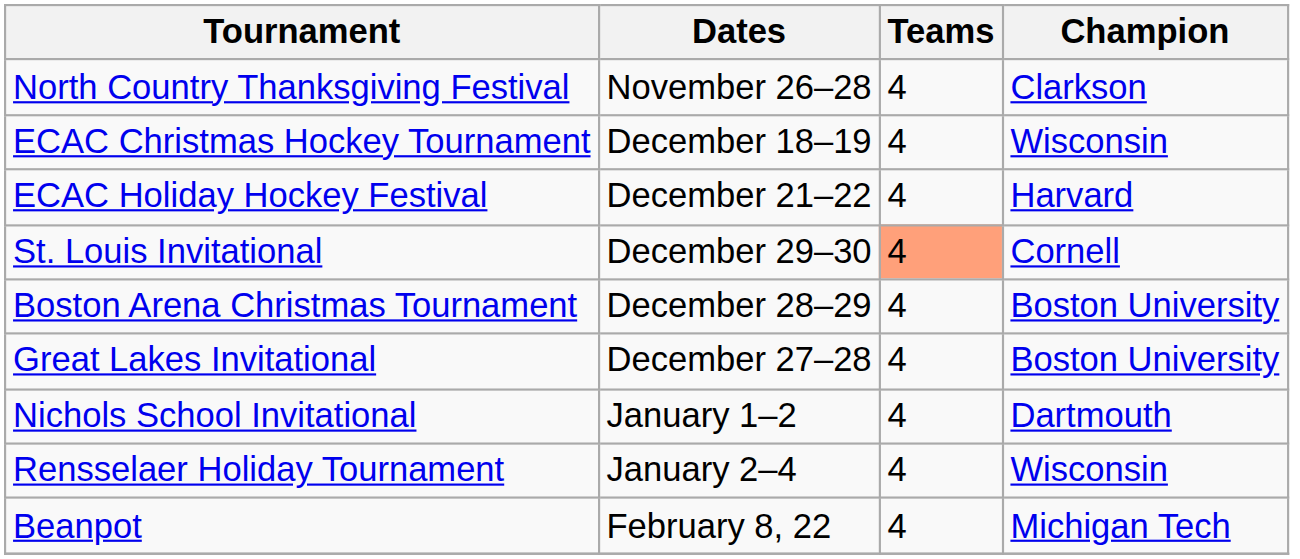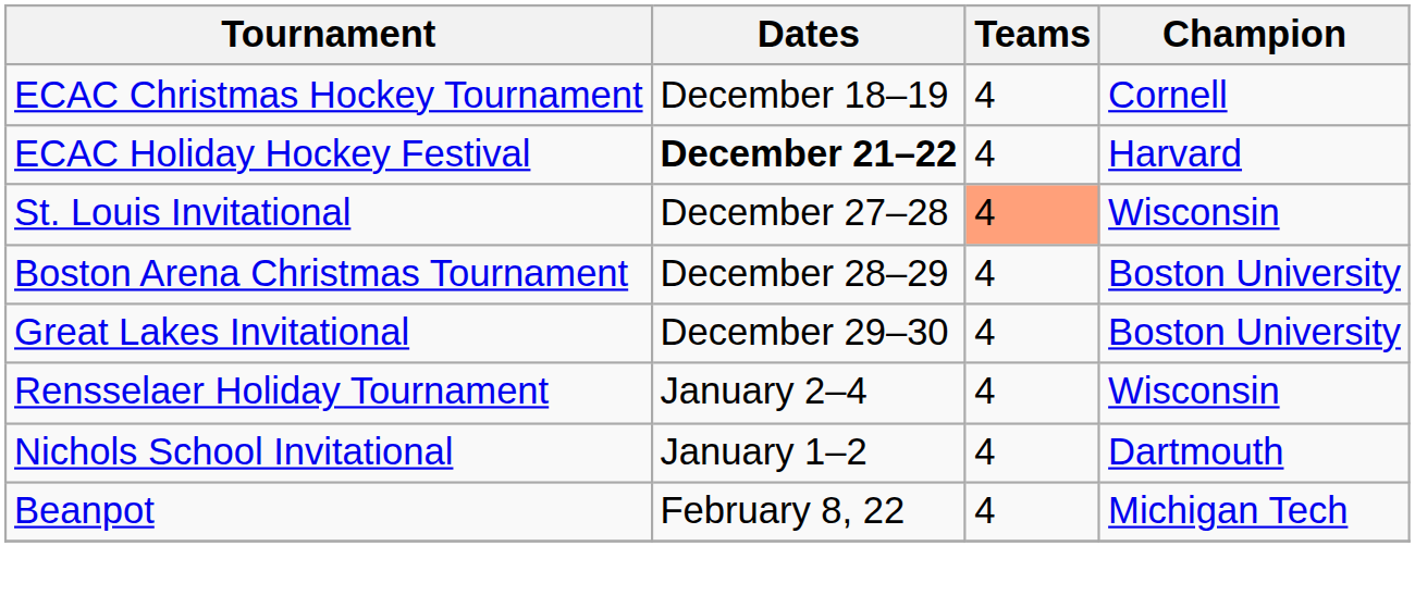 <table class="wikitable">
 <tr>
 <th>Tournament</th>
 <th>Dates</th>
 <th>Teams</th>
 <th>Champion</th>
 </tr>
 <tr>
-<td><a href='#'>North Country Thanksgiving Festival</a></td>
-<td>November 26–28</td>
-<td>4</td>
-<td><a href='#'>Clarkson</a></td>
-</tr>
-<tr>
 <td><a href='#'>ECAC Christmas Hockey Tournament</a></td>
 <td>December 18–19</td>
 <td>4</td>
-<td><a href='#'>Wisconsin</a></td>
+<td><a href='#'>Cornell</a></td>
 </tr>
 <tr>
 <td><a href='#'>ECAC Holiday Hockey Festival</a></td>
-<td>December 21–22</td>
+<td><strong>December 21–22</strong></td>
 <td>4</td>
 <td><a href='#'>Harvard</a></td>
 </tr>
 <tr>
 <td><a href='#'>St. Louis Invitational</a></td>
-<td>December 29–30</td>
+<td>December 27–28</td>
 <td style="background: lightsalmon;">4</td>
-<td><a href='#'>Cornell</a></td>
+<td><a href='#'>Wisconsin</a></td>
 </tr>
 <tr>
 <td><a href='#'>Boston Arena Christmas Tournament</a></td>
 <td>December 28–29</td>
 <td>4</td>
 <td><a href='#'>Boston University</a></td>
 </tr>
 <tr>
 <td><a href='#'>Great Lakes Invitational</a></td>
-<td>December 27–28</td>
+<td>December 29–30</td>
 <td>4</td>
 <td><a href='#'>Boston University</a></td>
+</tr>
+<tr>
+<td><a href='#'>Rensselaer Holiday Tournament</a></td>
+<td>January 2–4</td>
+<td>4</td>
+<td><a href='#'>Wisconsin</a></td>
 </tr>
 <tr>
 <td><a href='#'>Nichols School Invitational</a></td>
 <td>January 1–2</td>
 <td>4</td>
 <td><a href='#'>Dartmouth</a></td>
-</tr>
-<tr>
-<td><a href='#'>Rensselaer Holiday Tournament</a></td>
-<td>January 2–4</td>
-<td>4</td>
-<td><a href='#'>Wisconsin</a></td>
 </tr>
 <tr>
 <td><a href='#'>Beanpot</a></td>
 <td>February 8, 22</td>
 <td>4</td>
 <td><a href='#'>Michigan Tech</a></td>
 </tr>
 <tr>
 </tr>
 </table>
